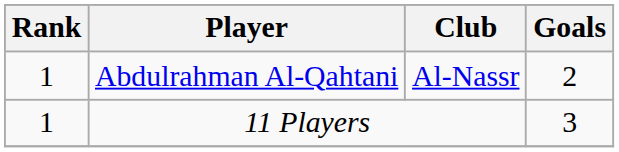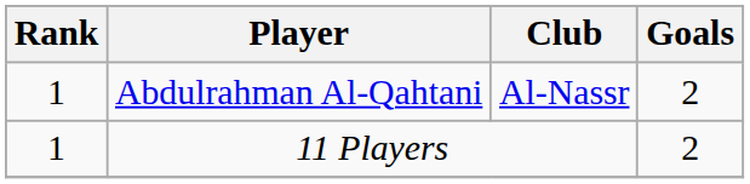 <table class="wikitable sortable" style="text-align:center">
 <tr>
 <th>Rank</th>
 <th>Player</th>
 <th>Club</th>
 <th>Goals</th>
 </tr>
 <tr>
 <td>1</td>
 <td align="left"> <a href='#'>Abdulrahman Al-Qahtani</a></td>
 <td align="left"><a href='#'>Al-Nassr</a></td>
 <td>2</td>
 </tr>
 <tr>
 <td>1</td>
 <td colspan=2><em>11 Players</em></td>
-<td>3</td>
+<td>2</td>
 </tr>
 <tr>
 </tr>
 </table>
